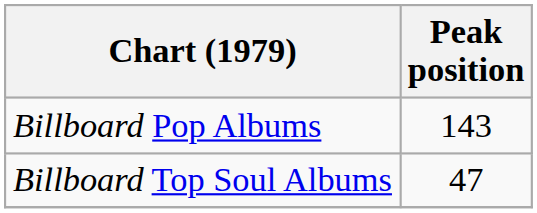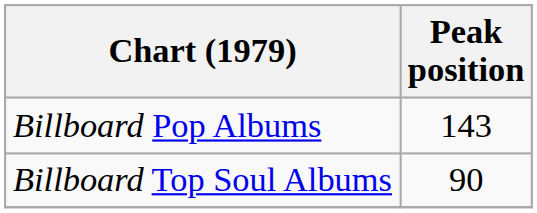 <table class="wikitable">
 <tr>
 <th>Chart (1979)</th>
 <th>Peak<br>position</th>
 </tr>
 <tr>
 <td><em>Billboard</em> <a href='#'>Pop Albums</a></td>
 <td align=center>143</td>
 </tr>
 <tr>
 <td><em>Billboard</em> <a href='#'>Top Soul Albums</a></td>
-<td align=center>47</td>
+<td align=center>90</td>
 </tr>
 <tr>
 </tr>
 </table>
